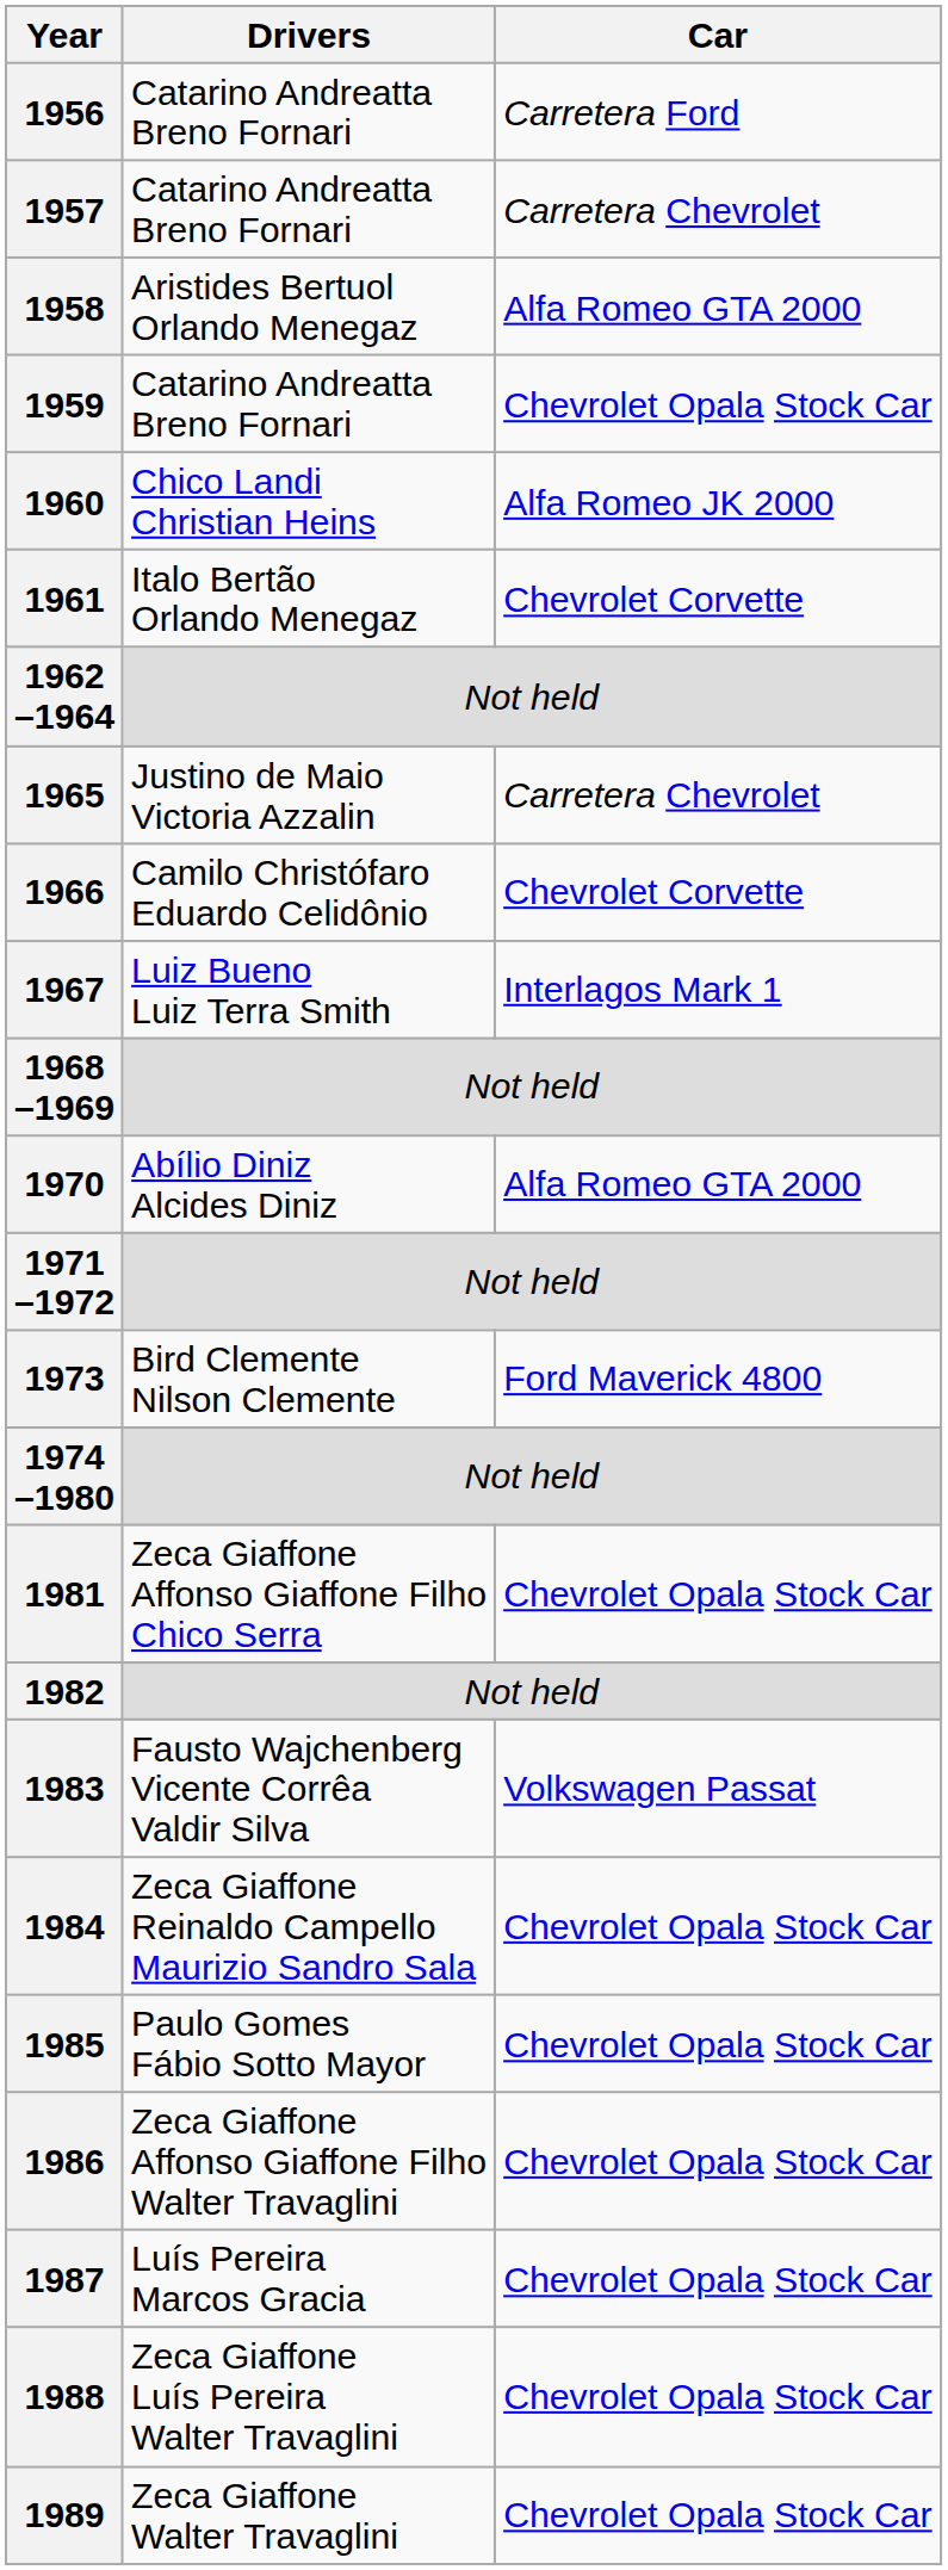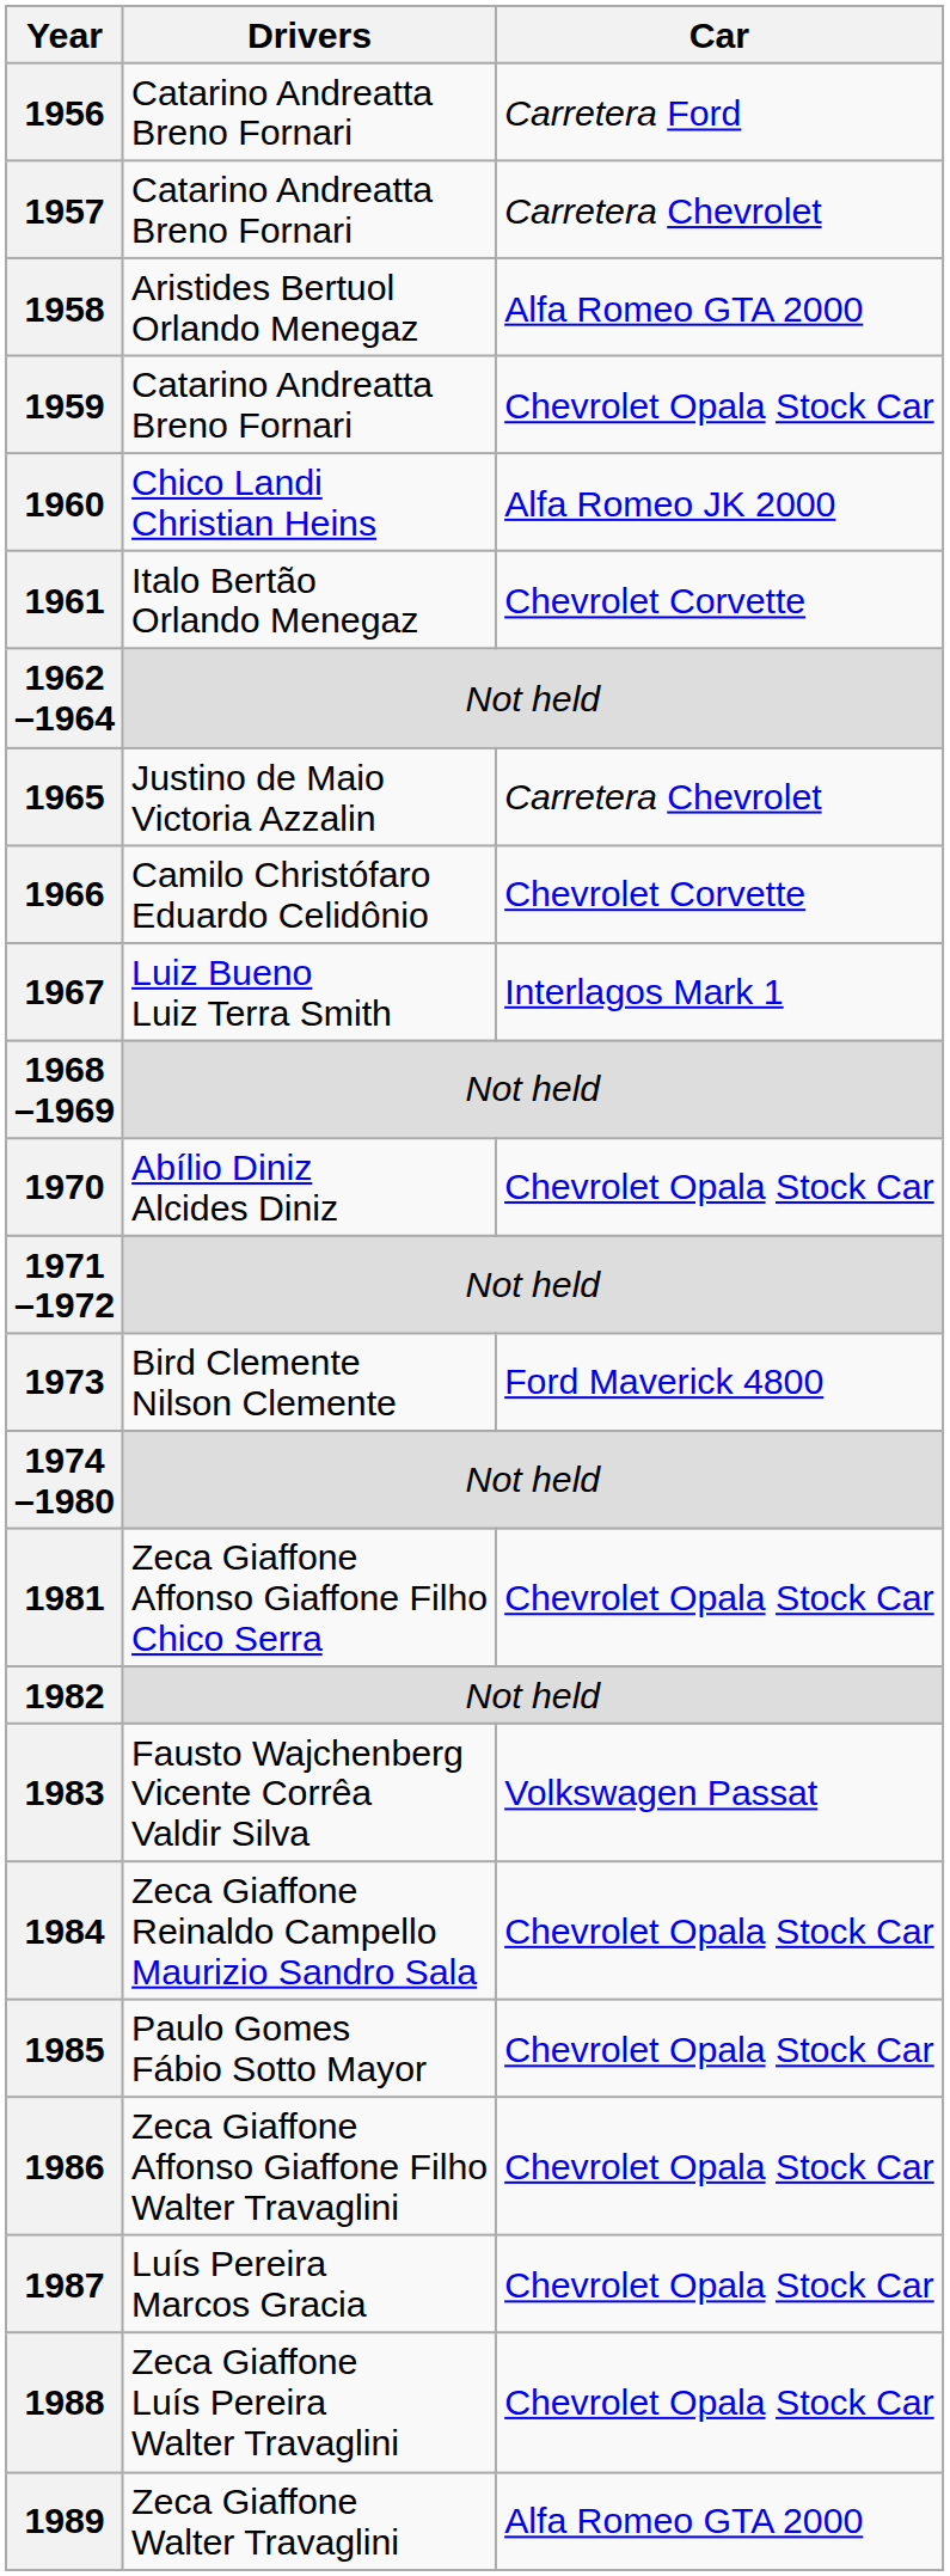 <table class="wikitable" style="font-size: 95%;">
 <tr>
 <th>Year</th>
 <th>Drivers</th>
 <th>Car</th>
 </tr>
 <tr>
 <th>1956</th>
 <td> Catarino Andreatta<br>  Breno Fornari</td>
 <td><em>Carretera</em> <a href='#'>Ford</a></td>
 </tr>
 <tr>
 <th>1957</th>
 <td> Catarino Andreatta<br>  Breno Fornari</td>
 <td><em>Carretera</em> <a href='#'>Chevrolet</a></td>
 </tr>
 <tr>
 <th>1958</th>
 <td> Aristides Bertuol<br>  Orlando Menegaz</td>
 <td><a href='#'>Alfa Romeo GTA 2000</a></td>
 </tr>
 <tr>
 <th>1959</th>
 <td> Catarino Andreatta<br>  Breno Fornari</td>
 <td><a href='#'>Chevrolet Opala</a> <a href='#'>Stock Car</a></td>
 </tr>
 <tr>
 <th>1960</th>
 <td> <a href='#'>Chico Landi</a><br>  <a href='#'>Christian Heins</a></td>
 <td><a href='#'>Alfa Romeo JK 2000</a></td>
 </tr>
 <tr>
 <th>1961</th>
 <td> Italo Bertão<br>  Orlando Menegaz</td>
 <td><a href='#'>Chevrolet Corvette</a></td>
 </tr>
 <tr style="background:#DDDDDD;">
 <th>1962<br>–1964</th>
 <td colspan="2" align="center"><em>Not held</em></td>
 </tr>
 <tr>
 <th>1965</th>
 <td> Justino de Maio<br>  Victoria Azzalin</td>
 <td><em>Carretera</em> <a href='#'>Chevrolet</a></td>
 </tr>
 <tr>
 <th>1966</th>
 <td> Camilo Christófaro<br>  Eduardo Celidônio</td>
 <td><a href='#'>Chevrolet Corvette</a></td>
 </tr>
 <tr>
 <th>1967</th>
 <td> <a href='#'>Luiz Bueno</a><br>  Luiz Terra Smith</td>
 <td><a href='#'>Interlagos Mark 1</a></td>
 </tr>
 <tr style="background:#DDDDDD;">
 <th>1968<br>–1969</th>
 <td colspan="2" align="center"><em>Not held</em></td>
 </tr>
 <tr>
 <th>1970</th>
 <td> <a href='#'>Abílio Diniz</a><br>  Alcides Diniz</td>
-<td><a href='#'>Alfa Romeo GTA 2000</a></td>
+<td><a href='#'>Chevrolet Opala</a> <a href='#'>Stock Car</a></td>
 </tr>
 <tr style="background:#DDDDDD;">
 <th>1971<br>–1972</th>
 <td colspan="2" align="center"><em>Not held</em></td>
 </tr>
 <tr>
 <th>1973</th>
 <td> Bird Clemente<br>  Nilson Clemente</td>
 <td><a href='#'>Ford Maverick 4800</a></td>
 </tr>
 <tr style="background:#DDDDDD;">
 <th>1974<br>–1980</th>
 <td colspan="2" align="center"><em>Not held</em></td>
 </tr>
 <tr>
 <th>1981</th>
 <td> Zeca Giaffone<br>  Affonso Giaffone Filho<br>  <a href='#'>Chico Serra</a></td>
 <td><a href='#'>Chevrolet Opala</a> <a href='#'>Stock Car</a></td>
 </tr>
 <tr style="background:#DDDDDD;">
 <th>1982</th>
 <td colspan="2" align="center"><em>Not held</em></td>
 </tr>
 <tr>
 <th>1983</th>
 <td> Fausto Wajchenberg<br>  Vicente Corrêa<br>  Valdir Silva</td>
 <td><a href='#'>Volkswagen Passat</a></td>
 </tr>
 <tr>
 <th>1984</th>
 <td> Zeca Giaffone<br>  Reinaldo Campello<br>  <a href='#'>Maurizio Sandro Sala</a></td>
 <td><a href='#'>Chevrolet Opala</a> <a href='#'>Stock Car</a></td>
 </tr>
 <tr>
 <th>1985</th>
 <td> Paulo Gomes<br>  Fábio Sotto Mayor</td>
 <td><a href='#'>Chevrolet Opala</a> <a href='#'>Stock Car</a></td>
 </tr>
 <tr>
 <th>1986</th>
 <td> Zeca Giaffone<br>  Affonso Giaffone Filho<br>  Walter Travaglini</td>
 <td><a href='#'>Chevrolet Opala</a> <a href='#'>Stock Car</a></td>
 </tr>
 <tr>
 <th>1987</th>
 <td> Luís Pereira<br>  Marcos Gracia</td>
 <td><a href='#'>Chevrolet Opala</a> <a href='#'>Stock Car</a></td>
 </tr>
 <tr>
 <th>1988</th>
 <td> Zeca Giaffone<br>  Luís Pereira<br>  Walter Travaglini</td>
 <td><a href='#'>Chevrolet Opala</a> <a href='#'>Stock Car</a></td>
 </tr>
 <tr>
 <th>1989</th>
 <td> Zeca Giaffone<br>  Walter Travaglini</td>
-<td><a href='#'>Chevrolet Opala</a> <a href='#'>Stock Car</a></td>
+<td><a href='#'>Alfa Romeo GTA 2000</a></td>
 </tr>
 <tr>
 </tr>
 </table>
